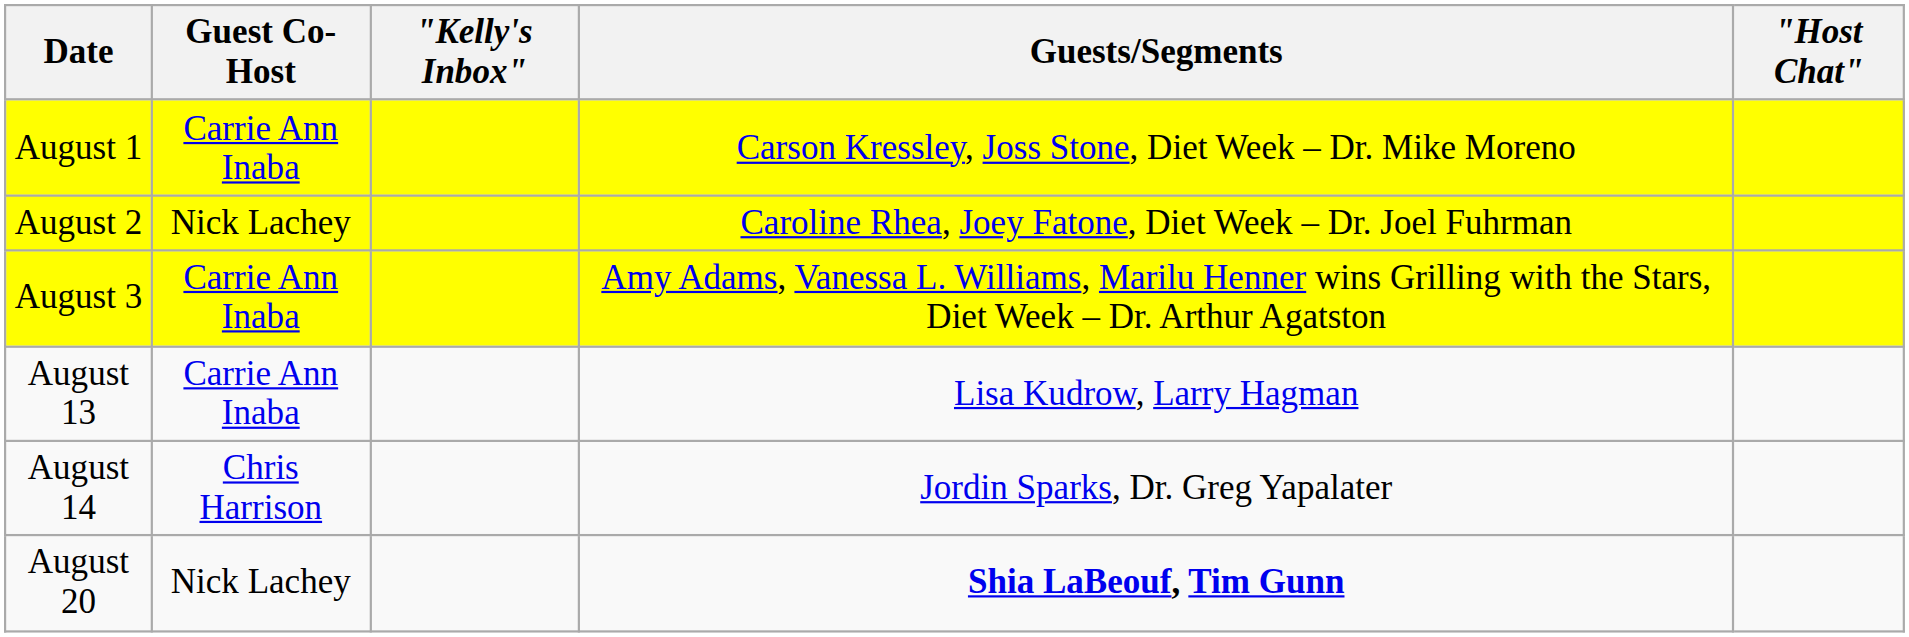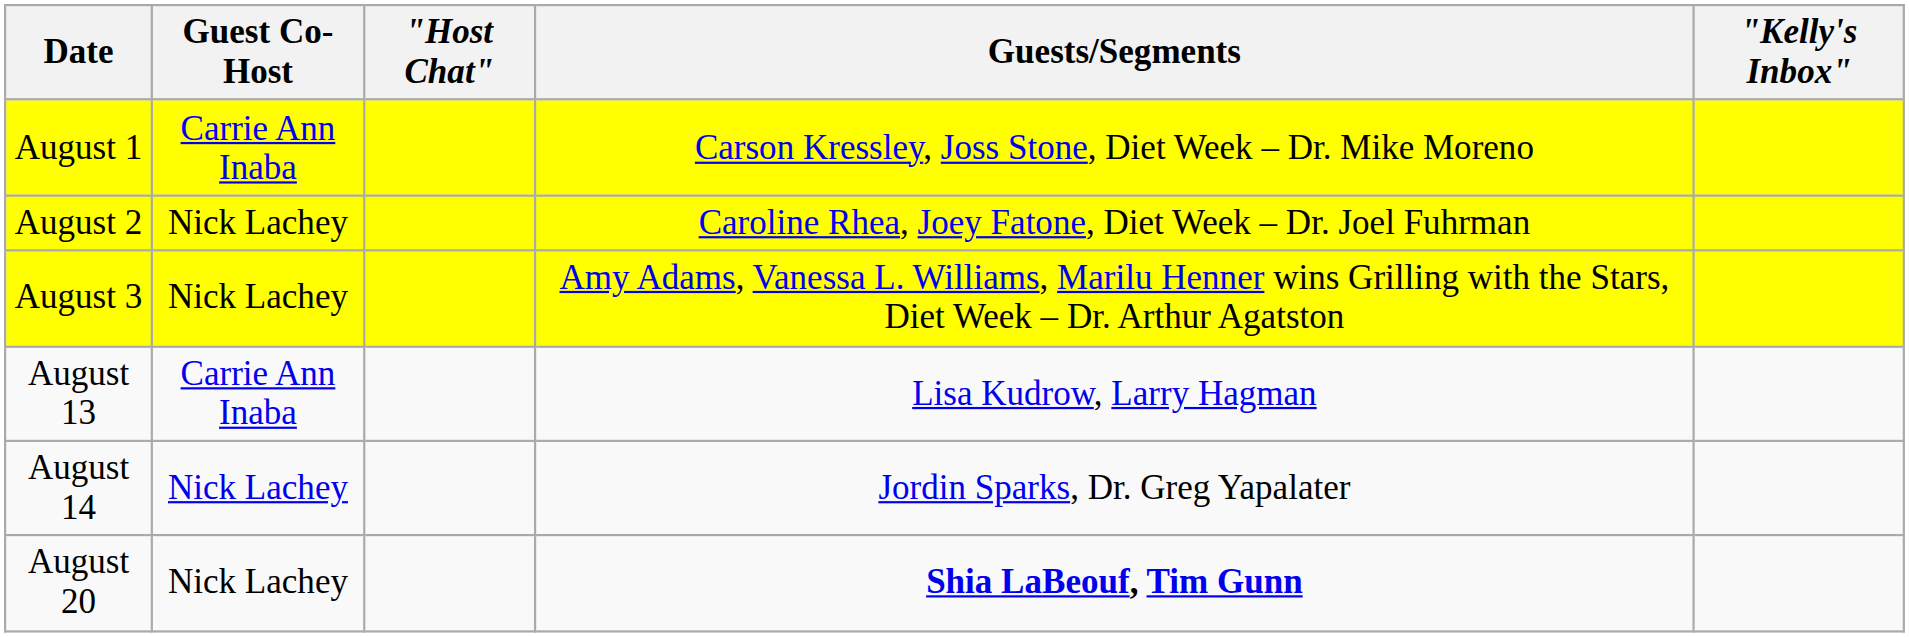 <table class="wikitable sortable" style="text-align:center;">
 <tr>
 <th>Date</th>
 <th>Guest Co-Host</th>
+<th><em>"Host Chat"</em></th>
+<th>Guests/Segments</th>
 <th><em>"Kelly's Inbox"</em></th>
-<th>Guests/Segments</th>
-<th><em>"Host Chat"</em></th>
 </tr>
 <tr style="background:yellow;">
 <td>August 1</td>
 <td><a href='#'>Carrie Ann Inaba</a></td>
 <td></td>
 <td><a href='#'>Carson Kressley</a>, <a href='#'>Joss Stone</a>, Diet Week – Dr. Mike Moreno</td>
 <td></td>
 </tr>
 <tr style="background:yellow;">
 <td>August 2</td>
 <td>Nick Lachey</td>
 <td></td>
 <td><a href='#'>Caroline Rhea</a>, <a href='#'>Joey Fatone</a>, Diet Week – Dr. Joel Fuhrman</td>
 <td></td>
 </tr>
 <tr style="background:yellow;">
 <td>August 3</td>
-<td><a href='#'>Carrie Ann Inaba</a></td>
+<td>Nick Lachey</td>
 <td></td>
 <td><a href='#'>Amy Adams</a>, <a href='#'>Vanessa L. Williams</a>, <a href='#'>Marilu Henner</a> wins Grilling with the Stars, Diet Week – Dr. Arthur Agatston</td>
 <td></td>
 </tr>
 <tr>
 <td>August 13</td>
 <td><a href='#'>Carrie Ann Inaba</a></td>
 <td></td>
 <td><a href='#'>Lisa Kudrow</a>, <a href='#'>Larry Hagman</a></td>
 <td></td>
 </tr>
 <tr>
 <td>August 14</td>
-<td><a href='#'>Chris Harrison</a></td>
+<td><a href='#'>Nick Lachey</a></td>
 <td></td>
 <td><a href='#'>Jordin Sparks</a>, Dr. Greg Yapalater</td>
 <td></td>
 </tr>
 <tr>
 <td>August 20</td>
 <td>Nick Lachey</td>
 <td></td>
 <td><strong><a href='#'>Shia LaBeouf</a>, <a href='#'>Tim Gunn</a></strong></td>
 <td></td>
 </tr>
 </table>
